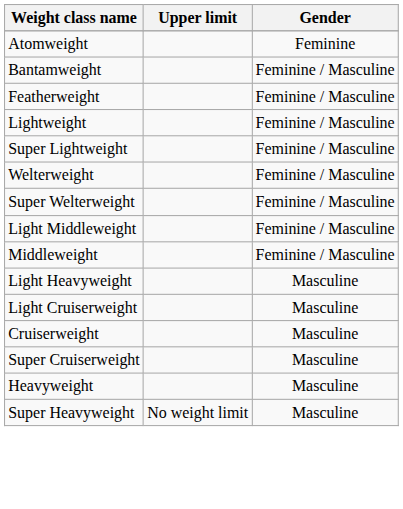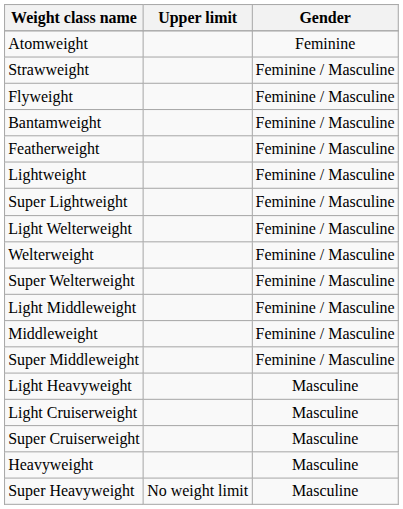 <table class="wikitable" style="font-size:95%;">
 <tr>
 <th>Weight class name</th>
 <th>Upper limit</th>
 <th>Gender</th>
 </tr>
 <tr>
 </tr>
 <tr align="center">
 <td align="left">Atomweight</td>
 <td></td>
 <td>Feminine</td>
+</tr>
+<tr align="center">
+<td align="left">Strawweight</td>
+<td></td>
+<td>Feminine / Masculine</td>
+</tr>
+<tr align="center">
+<td align="left">Flyweight</td>
+<td></td>
+<td>Feminine / Masculine</td>
 </tr>
 <tr align="center">
 <td align="left">Bantamweight</td>
 <td></td>
 <td>Feminine / Masculine</td>
 </tr>
 <tr align="center">
 <td align="left">Featherweight</td>
 <td></td>
 <td>Feminine / Masculine</td>
 </tr>
 <tr align="center">
 <td align="left">Lightweight</td>
 <td></td>
 <td>Feminine / Masculine</td>
 </tr>
 <tr align="center">
 <td align="left">Super Lightweight</td>
+<td></td>
+<td>Feminine / Masculine</td>
+</tr>
+<tr align="center">
+<td align="left">Light Welterweight</td>
 <td></td>
 <td>Feminine / Masculine</td>
 </tr>
 <tr align="center">
 <td align="left">Welterweight</td>
 <td></td>
 <td>Feminine / Masculine</td>
 </tr>
 <tr align="center">
 <td align="left">Super Welterweight</td>
 <td></td>
 <td>Feminine / Masculine</td>
 </tr>
 <tr align="center">
 <td align="left">Light Middleweight</td>
 <td></td>
 <td>Feminine / Masculine</td>
 </tr>
 <tr align="center">
 <td align="left">Middleweight</td>
 <td></td>
 <td>Feminine / Masculine</td>
 </tr>
 <tr align="center">
+<td align="left">Super Middleweight</td>
+<td></td>
+<td>Feminine / Masculine</td>
+</tr>
+<tr align="center">
 <td align="left">Light Heavyweight</td>
 <td></td>
 <td>Masculine</td>
 </tr>
 <tr align="center">
 <td align="left">Light Cruiserweight</td>
-<td></td>
-<td>Masculine</td>
-</tr>
-<tr align="center">
-<td align="left">Cruiserweight</td>
 <td></td>
 <td>Masculine</td>
 </tr>
 <tr align="center">
 <td align="left">Super Cruiserweight</td>
 <td></td>
 <td>Masculine</td>
 </tr>
 <tr align="center">
 <td align="left">Heavyweight</td>
 <td></td>
 <td>Masculine</td>
 </tr>
 <tr align="center">
 <td align="left">Super Heavyweight</td>
 <td align="center">No weight limit</td>
 <td>Masculine</td>
 </tr>
 </table>
